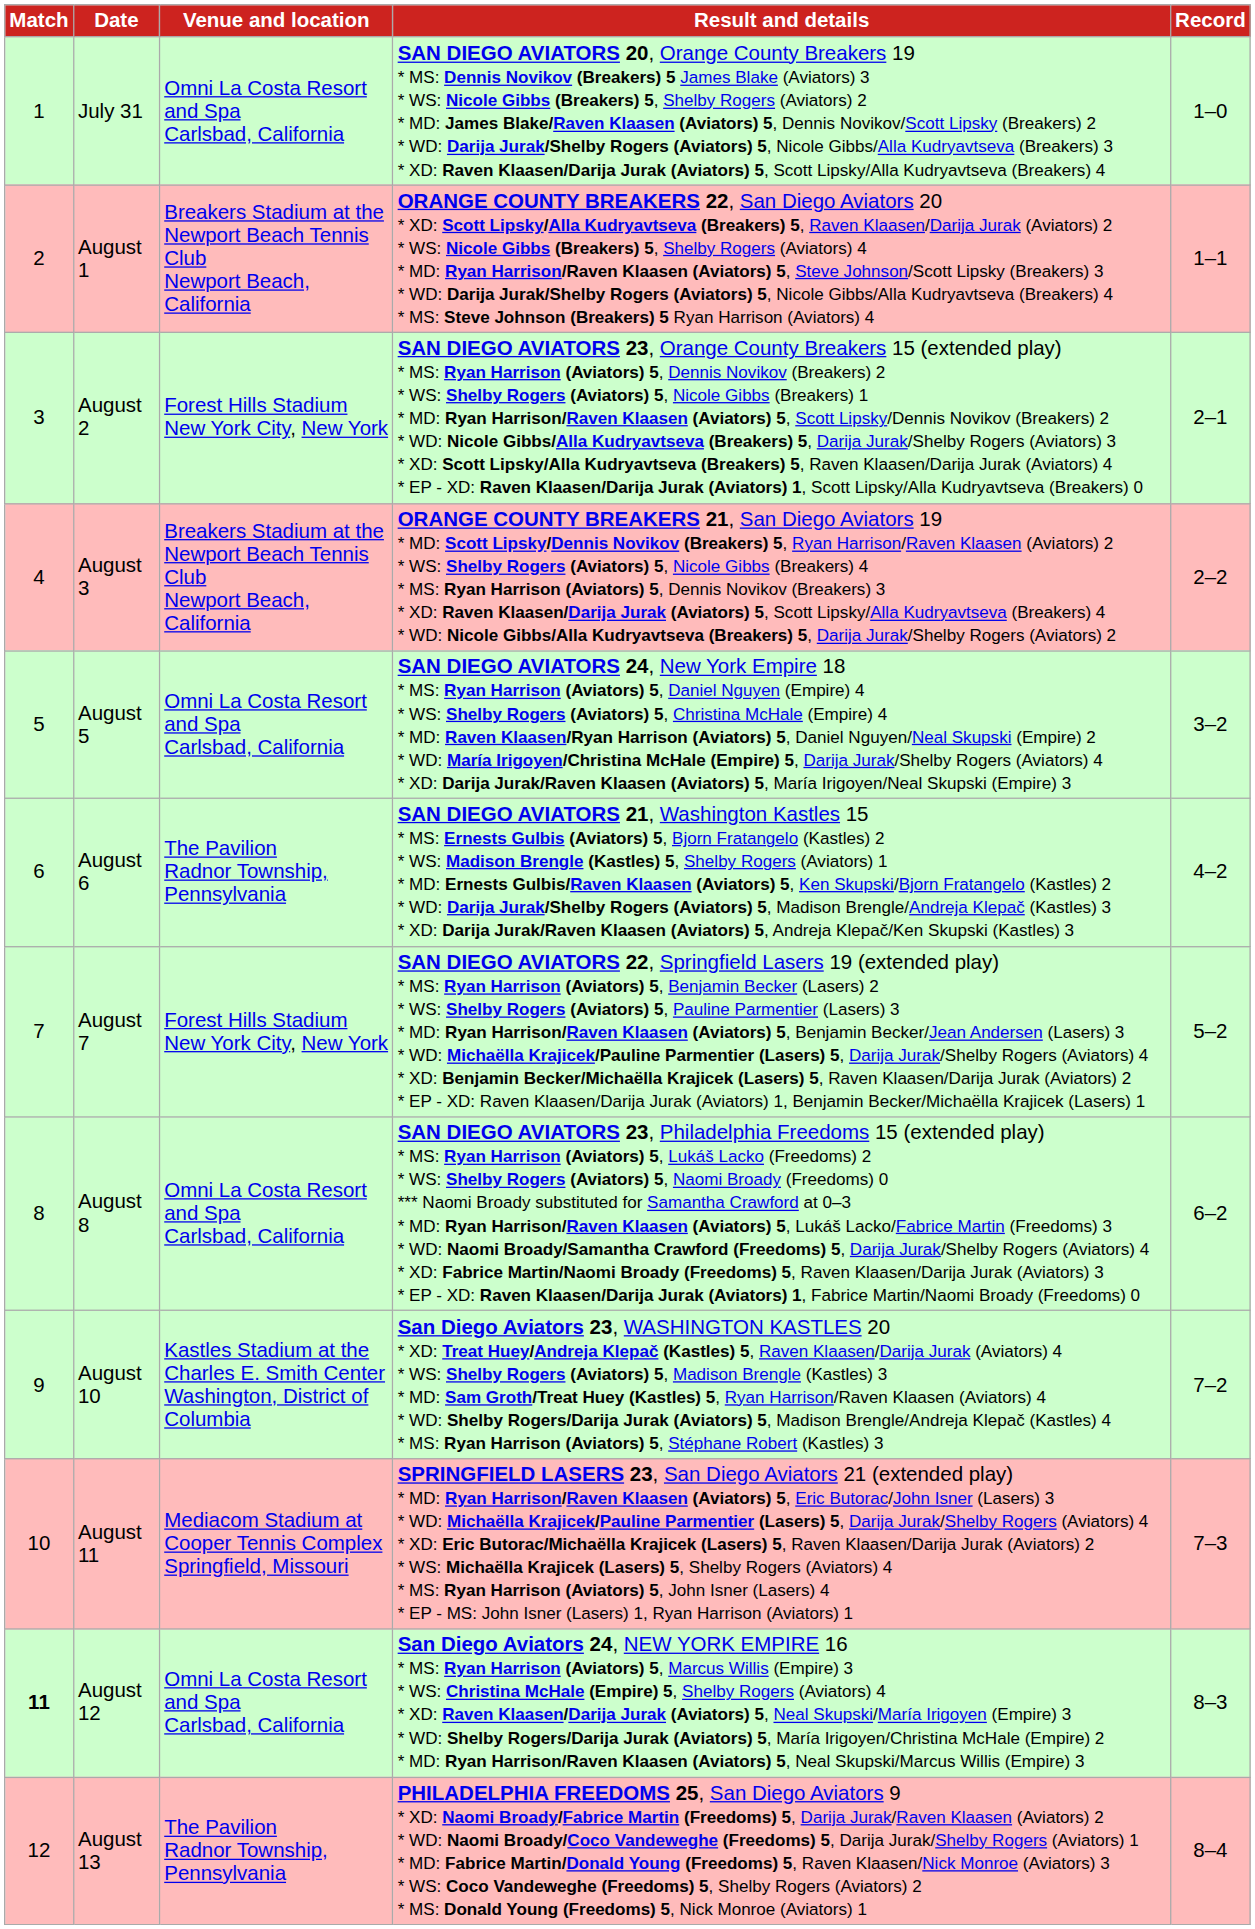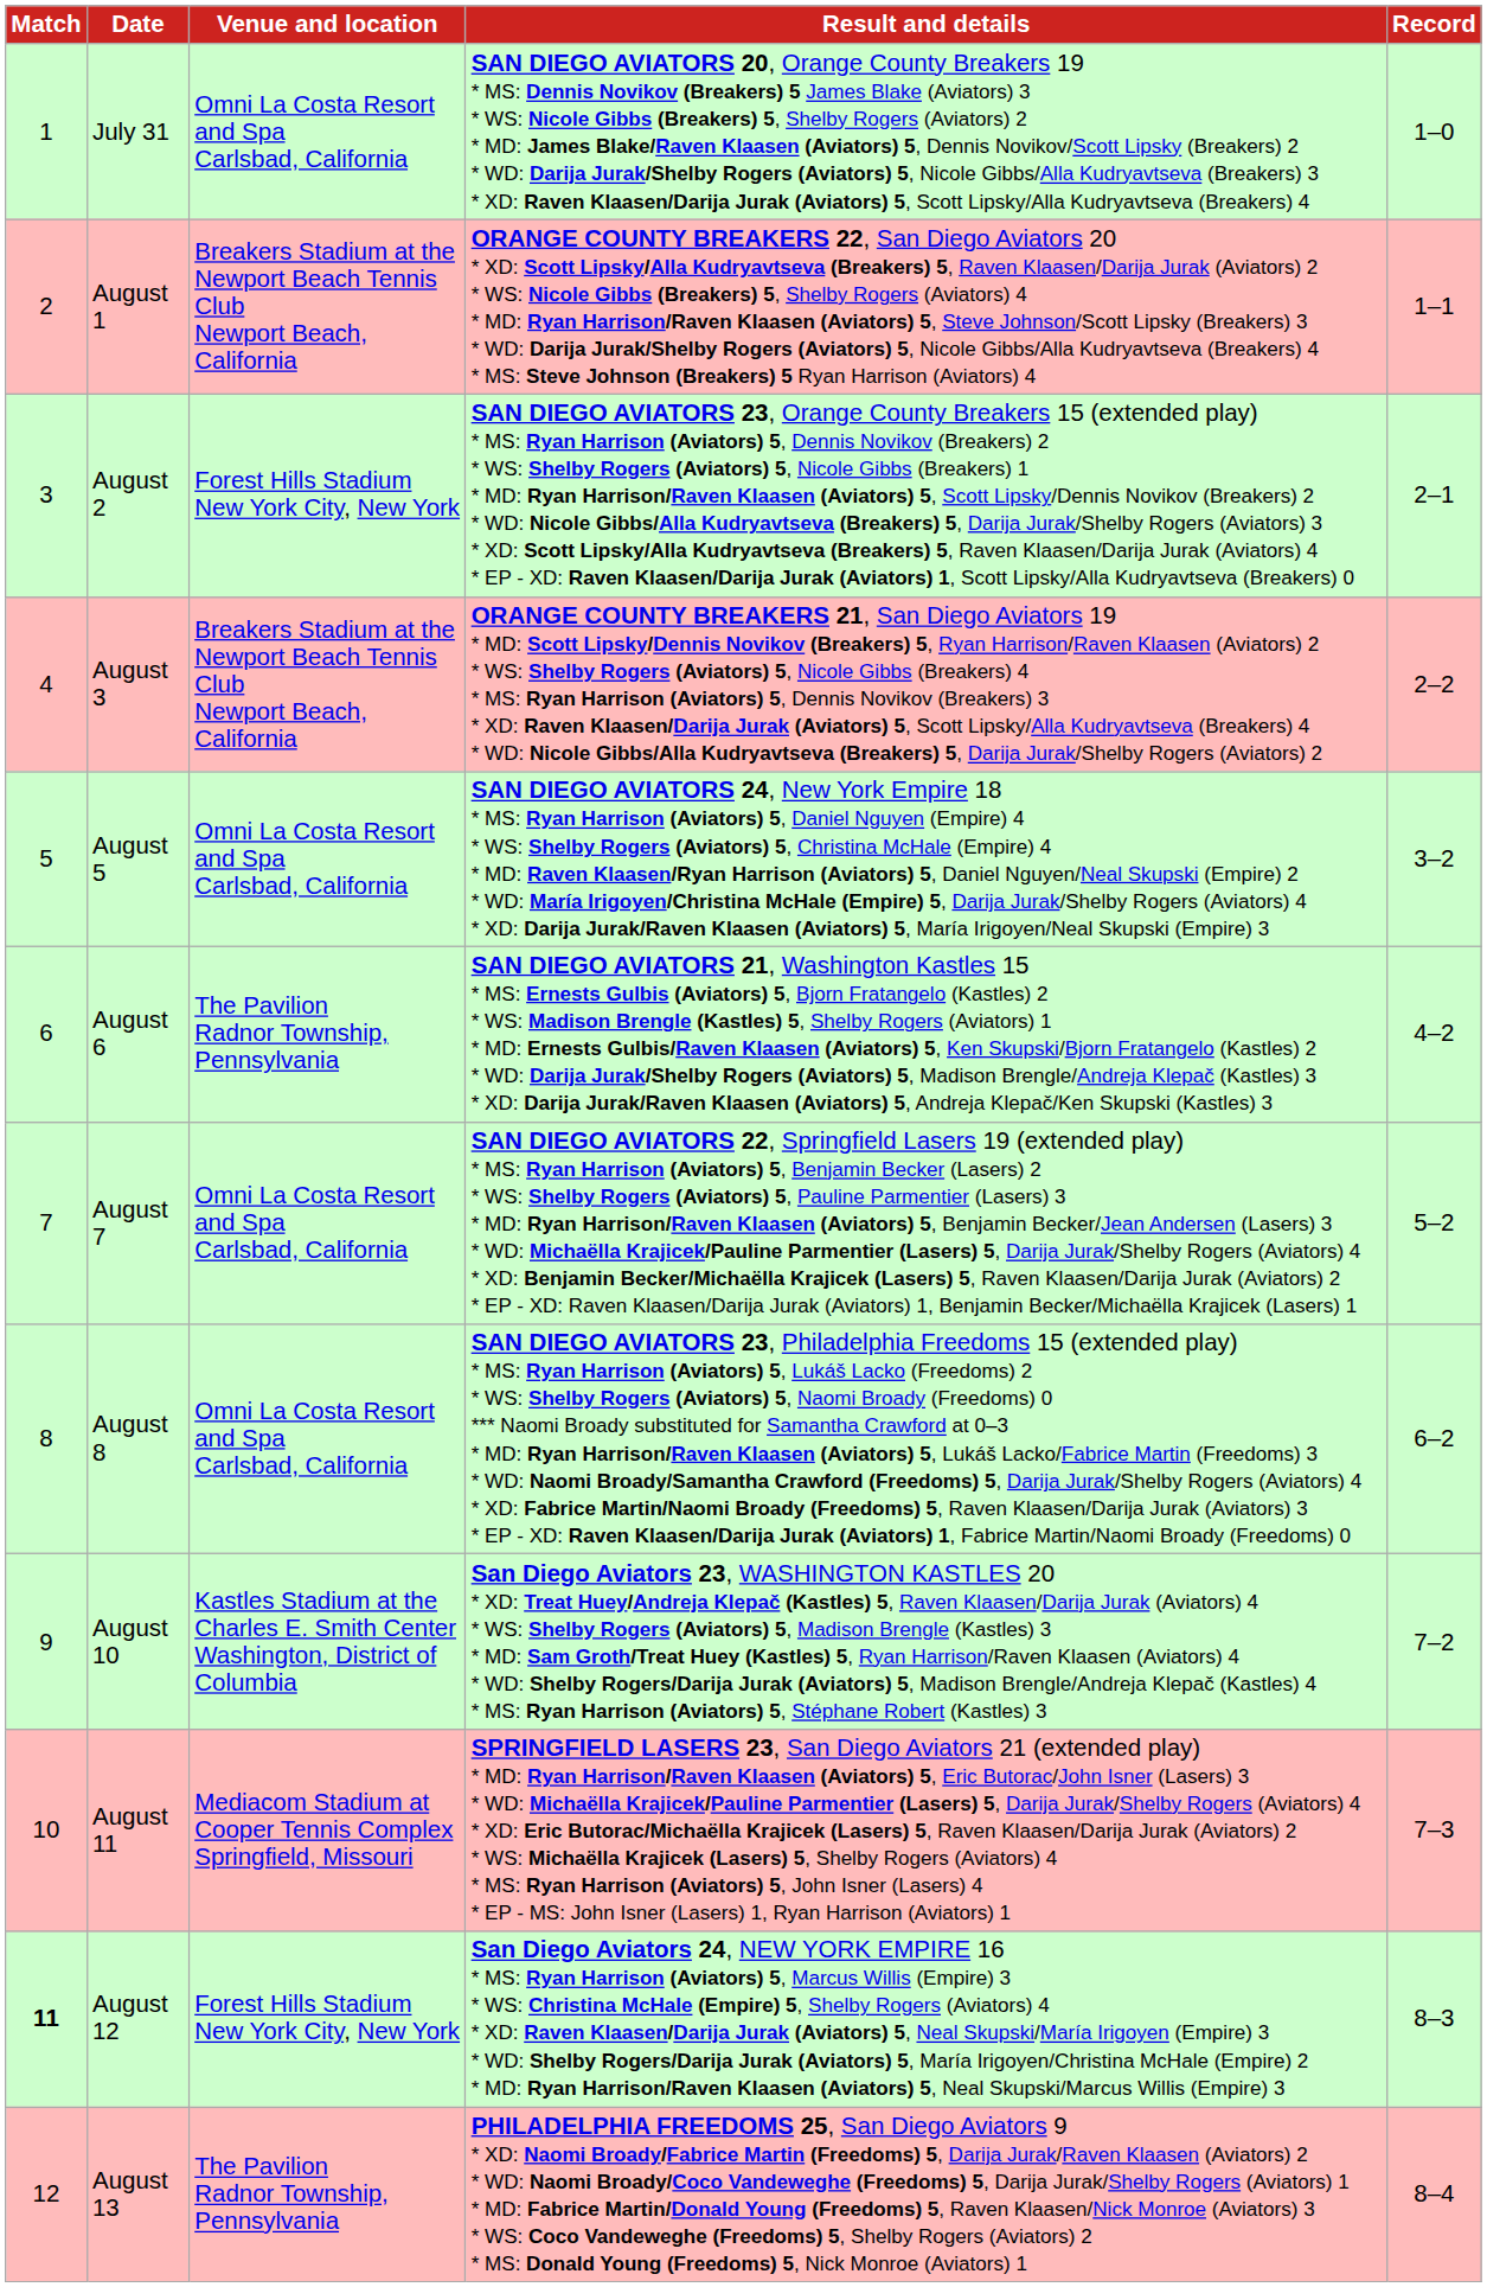 <table class="wikitable" style="text-align:left">
 <tr>
 <th style="background:#CD231F; color:white" width="25px">Match</th>
 <th style="background:#CD231F; color:white" width="60px">Date</th>
 <th style="background:#CD231F; color:white" width="175px">Venue and location</th>
 <th style="background:#CD231F; color:white" width="600px">Result and details</th>
 <th style="background:#CD231F; color:white" width="25px">Record</th>
 </tr>
 <tr bgcolor="ccffcc">
 <td style="text-align:center">1</td>
 <td>July 31</td>
 <td><a href='#'>Omni La Costa Resort and Spa</a><br><a href='#'>Carlsbad, California</a></td>
 <td><strong><a href='#'>SAN DIEGO AVIATORS</a> 20</strong>, <a href='#'>Orange County Breakers</a> 19<br><small>* MS: <strong><a href='#'>Dennis Novikov</a> (Breakers) 5</strong> <a href='#'>James Blake</a> (Aviators) 3<br>* WS: <strong><a href='#'>Nicole Gibbs</a> (Breakers) 5</strong>, <a href='#'>Shelby Rogers</a> (Aviators) 2<br>* MD: <strong>James Blake/<a href='#'>Raven Klaasen</a> (Aviators) 5</strong>, Dennis Novikov/<a href='#'>Scott Lipsky</a> (Breakers) 2<br>* WD: <strong><a href='#'>Darija Jurak</a>/Shelby Rogers (Aviators) 5</strong>, Nicole Gibbs/<a href='#'>Alla Kudryavtseva</a> (Breakers) 3<br>* XD: <strong>Raven Klaasen/Darija Jurak (Aviators) 5</strong>, Scott Lipsky/Alla Kudryavtseva (Breakers) 4</small></td>
 <td style="text-align:center">1–0</td>
 </tr>
 <tr bgcolor="ffbbbb">
 <td style="text-align:center">2</td>
 <td>August 1</td>
 <td><a href='#'>Breakers Stadium at the Newport Beach Tennis Club</a><br><a href='#'>Newport Beach, California</a></td>
 <td><strong><a href='#'>ORANGE COUNTY BREAKERS</a> 22</strong>, <a href='#'>San Diego Aviators</a> 20<br><small>* XD: <strong><a href='#'>Scott Lipsky</a>/<a href='#'>Alla Kudryavtseva</a> (Breakers) 5</strong>, <a href='#'>Raven Klaasen</a>/<a href='#'>Darija Jurak</a> (Aviators) 2<br>* WS: <strong><a href='#'>Nicole Gibbs</a> (Breakers) 5</strong>, <a href='#'>Shelby Rogers</a> (Aviators) 4<br>* MD: <strong><a href='#'>Ryan Harrison</a>/Raven Klaasen (Aviators) 5</strong>, <a href='#'>Steve Johnson</a>/Scott Lipsky (Breakers) 3<br>* WD: <strong>Darija Jurak/Shelby Rogers (Aviators) 5</strong>, Nicole Gibbs/Alla Kudryavtseva (Breakers) 4<br>* MS: <strong>Steve Johnson (Breakers) 5</strong> Ryan Harrison (Aviators) 4</small></td>
 <td style="text-align:center">1–1</td>
 </tr>
 <tr bgcolor="ccffcc">
 <td style="text-align:center">3</td>
 <td>August 2</td>
 <td><a href='#'>Forest Hills Stadium</a><br><a href='#'>New York City</a>, <a href='#'>New York</a></td>
 <td><strong><a href='#'>SAN DIEGO AVIATORS</a> 23</strong>, <a href='#'>Orange County Breakers</a> 15 (extended play)<br><small>* MS: <strong><a href='#'>Ryan Harrison</a> (Aviators) 5</strong>, <a href='#'>Dennis Novikov</a> (Breakers) 2<br>* WS: <strong><a href='#'>Shelby Rogers</a> (Aviators) 5</strong>, <a href='#'>Nicole Gibbs</a> (Breakers) 1<br>* MD: <strong>Ryan Harrison/<a href='#'>Raven Klaasen</a> (Aviators) 5</strong>, <a href='#'>Scott Lipsky</a>/Dennis Novikov (Breakers) 2<br>* WD: <strong>Nicole Gibbs/<a href='#'>Alla Kudryavtseva</a> (Breakers) 5</strong>, <a href='#'>Darija Jurak</a>/Shelby Rogers (Aviators) 3<br>* XD: <strong>Scott Lipsky/Alla Kudryavtseva (Breakers) 5</strong>, Raven Klaasen/Darija Jurak (Aviators) 4<br>* EP - XD: <strong>Raven Klaasen/Darija Jurak (Aviators) 1</strong>, Scott Lipsky/Alla Kudryavtseva (Breakers) 0</small></td>
 <td style="text-align:center">2–1</td>
 </tr>
 <tr bgcolor="ffbbbb">
 <td style="text-align:center">4</td>
 <td>August 3</td>
 <td><a href='#'>Breakers Stadium at the Newport Beach Tennis Club</a><br><a href='#'>Newport Beach, California</a></td>
 <td><strong><a href='#'>ORANGE COUNTY BREAKERS</a> 21</strong>, <a href='#'>San Diego Aviators</a> 19<br><small>* MD: <strong><a href='#'>Scott Lipsky</a>/<a href='#'>Dennis Novikov</a> (Breakers) 5</strong>, <a href='#'>Ryan Harrison</a>/<a href='#'>Raven Klaasen</a> (Aviators) 2<br>* WS: <strong><a href='#'>Shelby Rogers</a> (Aviators) 5</strong>, <a href='#'>Nicole Gibbs</a> (Breakers) 4<br>* MS: <strong>Ryan Harrison (Aviators) 5</strong>, Dennis Novikov (Breakers) 3<br>* XD: <strong>Raven Klaasen/<a href='#'>Darija Jurak</a> (Aviators) 5</strong>, Scott Lipsky/<a href='#'>Alla Kudryavtseva</a> (Breakers) 4<br>* WD: <strong>Nicole Gibbs/Alla Kudryavtseva (Breakers) 5</strong>, <a href='#'>Darija Jurak</a>/Shelby Rogers (Aviators) 2</small></td>
 <td style="text-align:center">2–2</td>
 </tr>
 <tr bgcolor="ccffcc">
 <td style="text-align:center">5</td>
 <td>August 5</td>
 <td><a href='#'>Omni La Costa Resort and Spa</a><br><a href='#'>Carlsbad, California</a></td>
 <td><strong><a href='#'>SAN DIEGO AVIATORS</a> 24</strong>, <a href='#'>New York Empire</a> 18<br><small>* MS: <strong><a href='#'>Ryan Harrison</a> (Aviators) 5</strong>, <a href='#'>Daniel Nguyen</a> (Empire) 4<br>* WS: <strong><a href='#'>Shelby Rogers</a> (Aviators) 5</strong>, <a href='#'>Christina McHale</a> (Empire) 4<br>* MD: <strong><a href='#'>Raven Klaasen</a>/Ryan Harrison (Aviators) 5</strong>, Daniel Nguyen/<a href='#'>Neal Skupski</a> (Empire) 2<br>* WD: <strong><a href='#'>María Irigoyen</a>/Christina McHale (Empire) 5</strong>, <a href='#'>Darija Jurak</a>/Shelby Rogers (Aviators) 4<br>* XD: <strong>Darija Jurak/Raven Klaasen (Aviators) 5</strong>, María Irigoyen/Neal Skupski (Empire) 3</small></td>
 <td style="text-align:center">3–2</td>
 </tr>
 <tr bgcolor="ccffcc">
 <td style="text-align:center">6</td>
 <td>August 6</td>
 <td><a href='#'>The Pavilion</a><br><a href='#'>Radnor Township, Pennsylvania</a></td>
 <td><strong><a href='#'>SAN DIEGO AVIATORS</a> 21</strong>, <a href='#'>Washington Kastles</a> 15<br><small>* MS: <strong><a href='#'>Ernests Gulbis</a> (Aviators) 5</strong>, <a href='#'>Bjorn Fratangelo</a> (Kastles) 2<br>* WS: <strong><a href='#'>Madison Brengle</a> (Kastles) 5</strong>, <a href='#'>Shelby Rogers</a> (Aviators) 1<br>* MD: <strong>Ernests Gulbis/<a href='#'>Raven Klaasen</a> (Aviators) 5</strong>, <a href='#'>Ken Skupski</a>/<a href='#'>Bjorn Fratangelo</a> (Kastles) 2<br>* WD: <strong><a href='#'>Darija Jurak</a>/Shelby Rogers (Aviators) 5</strong>, Madison Brengle/<a href='#'>Andreja Klepač</a> (Kastles) 3<br>* XD: <strong>Darija Jurak/Raven Klaasen (Aviators) 5</strong>, Andreja Klepač/Ken Skupski (Kastles) 3</small></td>
 <td style="text-align:center">4–2</td>
 </tr>
 <tr bgcolor="ccffcc">
 <td style="text-align:center">7</td>
 <td>August 7</td>
-<td><a href='#'>Forest Hills Stadium</a><br><a href='#'>New York City</a>, <a href='#'>New York</a></td>
+<td><a href='#'>Omni La Costa Resort and Spa</a><br><a href='#'>Carlsbad, California</a></td>
 <td><strong><a href='#'>SAN DIEGO AVIATORS</a> 22</strong>, <a href='#'>Springfield Lasers</a> 19 (extended play)<br><small>* MS: <strong><a href='#'>Ryan Harrison</a> (Aviators) 5</strong>, <a href='#'>Benjamin Becker</a> (Lasers) 2<br>* WS: <strong><a href='#'>Shelby Rogers</a> (Aviators) 5</strong>, <a href='#'>Pauline Parmentier</a> (Lasers) 3<br>* MD: <strong>Ryan Harrison/<a href='#'>Raven Klaasen</a> (Aviators) 5</strong>, Benjamin Becker/<a href='#'>Jean Andersen</a> (Lasers) 3<br>* WD: <strong><a href='#'>Michaëlla Krajicek</a>/Pauline Parmentier (Lasers) 5</strong>, <a href='#'>Darija Jurak</a>/Shelby Rogers (Aviators) 4<br>* XD: <strong>Benjamin Becker/Michaëlla Krajicek (Lasers) 5</strong>, Raven Klaasen/Darija Jurak (Aviators) 2<br>* EP - XD: Raven Klaasen/Darija Jurak (Aviators) 1, Benjamin Becker/Michaëlla Krajicek (Lasers) 1</small></td>
 <td style="text-align:center">5–2</td>
 </tr>
 <tr bgcolor="ccffcc">
 <td style="text-align:center">8</td>
 <td>August 8</td>
 <td><a href='#'>Omni La Costa Resort and Spa</a><br><a href='#'>Carlsbad, California</a></td>
 <td><strong><a href='#'>SAN DIEGO AVIATORS</a> 23</strong>, <a href='#'>Philadelphia Freedoms</a> 15 (extended play)<br><small>* MS: <strong><a href='#'>Ryan Harrison</a> (Aviators) 5</strong>, <a href='#'>Lukáš Lacko</a> (Freedoms) 2<br>* WS: <strong><a href='#'>Shelby Rogers</a> (Aviators) 5</strong>, <a href='#'>Naomi Broady</a> (Freedoms) 0<br>*** Naomi Broady substituted for <a href='#'>Samantha Crawford</a> at 0–3<br>* MD: <strong>Ryan Harrison/<a href='#'>Raven Klaasen</a> (Aviators) 5</strong>, Lukáš Lacko/<a href='#'>Fabrice Martin</a> (Freedoms) 3<br>* WD: <strong>Naomi Broady/Samantha Crawford (Freedoms) 5</strong>, <a href='#'>Darija Jurak</a>/Shelby Rogers (Aviators) 4<br>* XD: <strong>Fabrice Martin/Naomi Broady (Freedoms) 5</strong>, Raven Klaasen/Darija Jurak (Aviators) 3<br>* EP - XD: <strong>Raven Klaasen/Darija Jurak (Aviators) 1</strong>, Fabrice Martin/Naomi Broady (Freedoms) 0</small></td>
 <td style="text-align:center">6–2</td>
 </tr>
 <tr bgcolor="ccffcc">
 <td style="text-align:center">9</td>
 <td>August 10</td>
 <td><a href='#'>Kastles Stadium at the Charles E. Smith Center</a><br><a href='#'>Washington, District of Columbia</a></td>
 <td><strong><a href='#'>San Diego Aviators</a> 23</strong>, <a href='#'>WASHINGTON KASTLES</a> 20<br><small>* XD: <strong><a href='#'>Treat Huey</a>/<a href='#'>Andreja Klepač</a> (Kastles) 5</strong>, <a href='#'>Raven Klaasen</a>/<a href='#'>Darija Jurak</a> (Aviators) 4<br>* WS: <strong><a href='#'>Shelby Rogers</a> (Aviators) 5</strong>, <a href='#'>Madison Brengle</a> (Kastles) 3<br>* MD: <strong><a href='#'>Sam Groth</a>/Treat Huey (Kastles) 5</strong>, <a href='#'>Ryan Harrison</a>/Raven Klaasen (Aviators) 4<br>* WD: <strong>Shelby Rogers/Darija Jurak (Aviators) 5</strong>, Madison Brengle/Andreja Klepač (Kastles) 4<br>* MS: <strong>Ryan Harrison (Aviators) 5</strong>, <a href='#'>Stéphane Robert</a> (Kastles) 3</small></td>
 <td style="text-align:center">7–2</td>
 </tr>
 <tr bgcolor="ffbbbb">
 <td style="text-align:center">10</td>
 <td>August 11</td>
 <td><a href='#'>Mediacom Stadium at Cooper Tennis Complex</a><br><a href='#'>Springfield, Missouri</a></td>
 <td><strong><a href='#'>SPRINGFIELD LASERS</a> 23</strong>, <a href='#'>San Diego Aviators</a> 21 (extended play)<br><small>* MD: <strong><a href='#'>Ryan Harrison</a>/<a href='#'>Raven Klaasen</a> (Aviators) 5</strong>, <a href='#'>Eric Butorac</a>/<a href='#'>John Isner</a> (Lasers) 3<br>* WD: <strong><a href='#'>Michaëlla Krajicek</a>/<a href='#'>Pauline Parmentier</a> (Lasers) 5</strong>, <a href='#'>Darija Jurak</a>/<a href='#'>Shelby Rogers</a> (Aviators) 4<br>* XD: <strong>Eric Butorac/Michaëlla Krajicek (Lasers) 5</strong>, Raven Klaasen/Darija Jurak (Aviators) 2<br>* WS: <strong>Michaëlla Krajicek (Lasers) 5</strong>, Shelby Rogers (Aviators) 4<br>* MS: <strong>Ryan Harrison (Aviators) 5</strong>, John Isner (Lasers) 4<br>* EP - MS: John Isner (Lasers) 1, Ryan Harrison (Aviators) 1</small></td>
 <td style="text-align:center">7–3</td>
 </tr>
 <tr bgcolor="ccffcc">
 <td style="text-align:center"><strong>11</strong></td>
 <td>August 12</td>
-<td><a href='#'>Omni La Costa Resort and Spa</a><br><a href='#'>Carlsbad, California</a></td>
+<td><a href='#'>Forest Hills Stadium</a><br><a href='#'>New York City</a>, <a href='#'>New York</a></td>
 <td><strong><a href='#'>San Diego Aviators</a> 24</strong>, <a href='#'>NEW YORK EMPIRE</a> 16<br><small>* MS: <strong><a href='#'>Ryan Harrison</a> (Aviators) 5</strong>, <a href='#'>Marcus Willis</a> (Empire) 3<br>* WS: <strong><a href='#'>Christina McHale</a> (Empire) 5</strong>, <a href='#'>Shelby Rogers</a> (Aviators) 4<br>* XD: <strong><a href='#'>Raven Klaasen</a>/<a href='#'>Darija Jurak</a> (Aviators) 5</strong>, <a href='#'>Neal Skupski</a>/<a href='#'>María Irigoyen</a> (Empire) 3<br>* WD: <strong>Shelby Rogers/Darija Jurak (Aviators) 5</strong>, María Irigoyen/Christina McHale (Empire) 2<br>* MD: <strong>Ryan Harrison/Raven Klaasen (Aviators) 5</strong>, Neal Skupski/Marcus Willis (Empire) 3</small></td>
 <td style="text-align:center">8–3</td>
 </tr>
 <tr bgcolor="ffbbbb">
 <td style="text-align:center">12</td>
 <td>August 13</td>
 <td><a href='#'>The Pavilion</a><br><a href='#'>Radnor Township, Pennsylvania</a></td>
 <td><strong><a href='#'>PHILADELPHIA FREEDOMS</a> 25</strong>, <a href='#'>San Diego Aviators</a> 9<br><small>* XD: <strong><a href='#'>Naomi Broady</a>/<a href='#'>Fabrice Martin</a> (Freedoms) 5</strong>, <a href='#'>Darija Jurak</a>/<a href='#'>Raven Klaasen</a> (Aviators) 2<br>* WD: <strong>Naomi Broady/<a href='#'>Coco Vandeweghe</a> (Freedoms) 5</strong>, Darija Jurak/<a href='#'>Shelby Rogers</a> (Aviators) 1<br>* MD: <strong>Fabrice Martin/<a href='#'>Donald Young</a> (Freedoms) 5</strong>, Raven Klaasen/<a href='#'>Nick Monroe</a> (Aviators) 3<br>* WS: <strong>Coco Vandeweghe (Freedoms) 5</strong>, Shelby Rogers (Aviators) 2<br>* MS: <strong>Donald Young (Freedoms) 5</strong>, Nick Monroe (Aviators) 1</small></td>
 <td style="text-align:center">8–4</td>
 </tr>
 </table>
